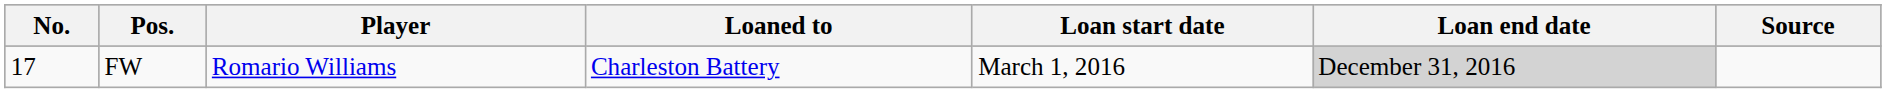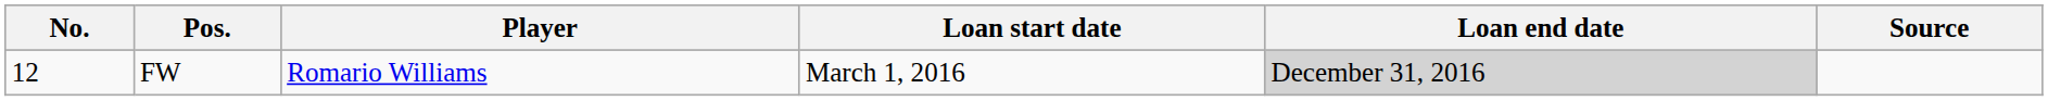 <table class="wikitable sortable" style="width:90%; text-align:center; font-size:95%; text-align:left;">
 <tr>
 <th><strong>No.</strong></th>
 <th><strong>Pos.</strong></th>
 <th><strong>Player</strong></th>
-<th><strong>Loaned to</strong></th>
 <th><strong>Loan start date</strong></th>
 <th><strong>Loan end date</strong></th>
 <th><strong>Source</strong></th>
 </tr>
 <tr>
-<td>17</td>
+<td>12</td>
 <td>FW</td>
 <td> <a href='#'>Romario Williams</a></td>
-<td> <a href='#'>Charleston Battery</a></td>
 <td>March 1, 2016</td>
 <td style="background: lightgrey;">December 31, 2016</td>
 <td></td>
 </tr>
 </table>
